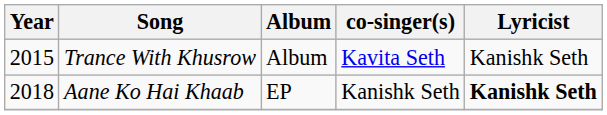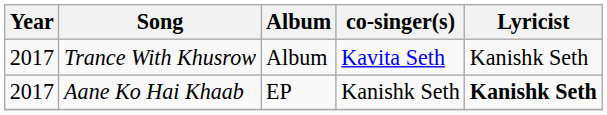 <table class="wikitable sortable">
 <tr>
 <th>Year</th>
 <th>Song</th>
 <th>Album</th>
 <th>co-singer(s)</th>
 <th>Lyricist</th>
 </tr>
 <tr>
-<td>2015</td>
+<td>2017</td>
 <td><em>Trance With Khusrow</em></td>
 <td>Album</td>
 <td><a href='#'>Kavita Seth</a></td>
 <td>Kanishk Seth</td>
 </tr>
 <tr>
-<td>2018</td>
+<td>2017</td>
 <td><em>Aane Ko Hai Khaab</em></td>
 <td>EP</td>
 <td>Kanishk Seth</td>
 <td><strong>Kanishk Seth</strong></td>
 </tr>
 <tr>
 </tr>
 </table>
